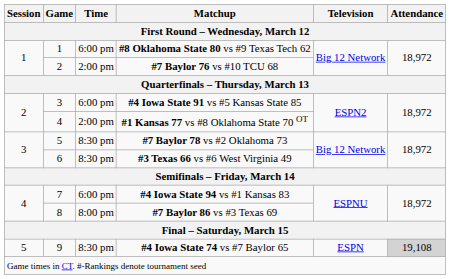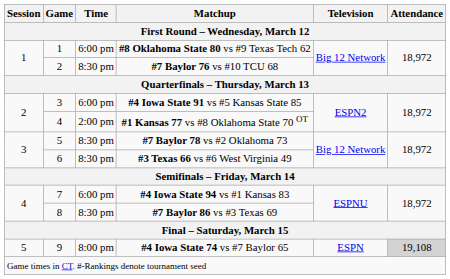 <table class="wikitable" style="white-space:nowrap; font-size:90%;text-align:center">
 <tr>
 <th>Session</th>
 <th>Game</th>
 <th>Time</th>
 <th>Matchup</th>
 <th>Television</th>
 <th>Attendance</th>
 </tr>
 <tr>
 <th colspan=6>First Round – Wednesday, March 12</th>
 </tr>
 <tr>
 <td rowspan=2>1</td>
 <td>1</td>
 <td>6:00 pm</td>
 <td><strong>#8 Oklahoma State 80</strong> vs #9 Texas Tech 62</td>
 <td rowspan=2><a href='#'>Big 12 Network</a></td>
 <td rowspan=2>18,972</td>
 </tr>
 <tr>
 <td>2</td>
-<td>2:00 pm</td>
+<td>8:30 pm</td>
 <td><strong>#7 Baylor 76</strong> vs #10 TCU 68</td>
 </tr>
 <tr>
 <th colspan=6>Quarterfinals – Thursday, March 13</th>
 </tr>
 <tr>
 <td rowspan=2>2</td>
 <td>3</td>
 <td>6:00 pm</td>
 <td><strong>#4 Iowa State 91</strong> vs #5 Kansas State 85</td>
 <td rowspan=2><a href='#'>ESPN2</a></td>
 <td rowspan=2>18,972</td>
 </tr>
 <tr>
 <td>4</td>
 <td>2:00 pm</td>
 <td><strong>#1 Kansas 77</strong> vs #8 Oklahoma State 70 <sup>OT</sup></td>
 </tr>
 <tr>
 <td rowspan=2>3</td>
 <td>5</td>
 <td>8:30 pm</td>
 <td><strong>#7 Baylor 78</strong> vs #2 Oklahoma 73</td>
 <td rowspan=2><a href='#'>Big 12 Network</a></td>
 <td rowspan=2>18,972</td>
 </tr>
 <tr>
 <td>6</td>
 <td>8:30 pm</td>
 <td><strong>#3 Texas 66</strong> vs #6 West Virginia 49</td>
 </tr>
 <tr>
 <th colspan=6>Semifinals – Friday, March 14</th>
 </tr>
 <tr>
 <td rowspan=2>4</td>
 <td>7</td>
 <td>6:00 pm</td>
 <td><strong>#4 Iowa State 94</strong> vs #1 Kansas 83</td>
 <td rowspan=2><a href='#'>ESPNU</a></td>
 <td rowspan=2>18,972</td>
 </tr>
 <tr>
 <td>8</td>
-<td>8:00 pm</td>
+<td>8:30 pm</td>
 <td><strong>#7 Baylor 86</strong> vs #3 Texas 69</td>
 </tr>
 <tr>
 <th colspan=6>Final – Saturday, March 15</th>
 </tr>
 <tr>
 <td>5</td>
 <td>9</td>
-<td>8:30 pm</td>
+<td>8:00 pm</td>
 <td><strong>#4 Iowa State 74</strong> vs #7 Baylor 65</td>
 <td><a href='#'>ESPN</a></td>
 <td style="background: lightgrey;">19,108</td>
 </tr>
 <tr align=left>
 <td colspan=6><small>Game times in <a href='#'>CT</a>. #-Rankings denote tournament seed</small></td>
 </tr>
 </table>
